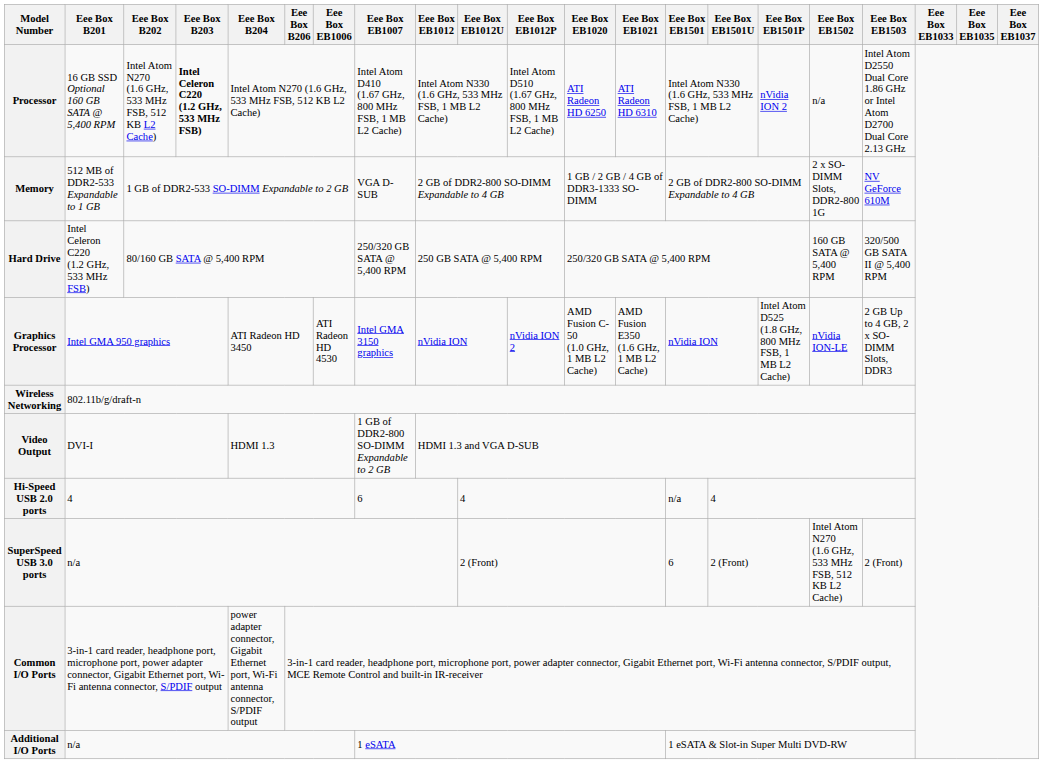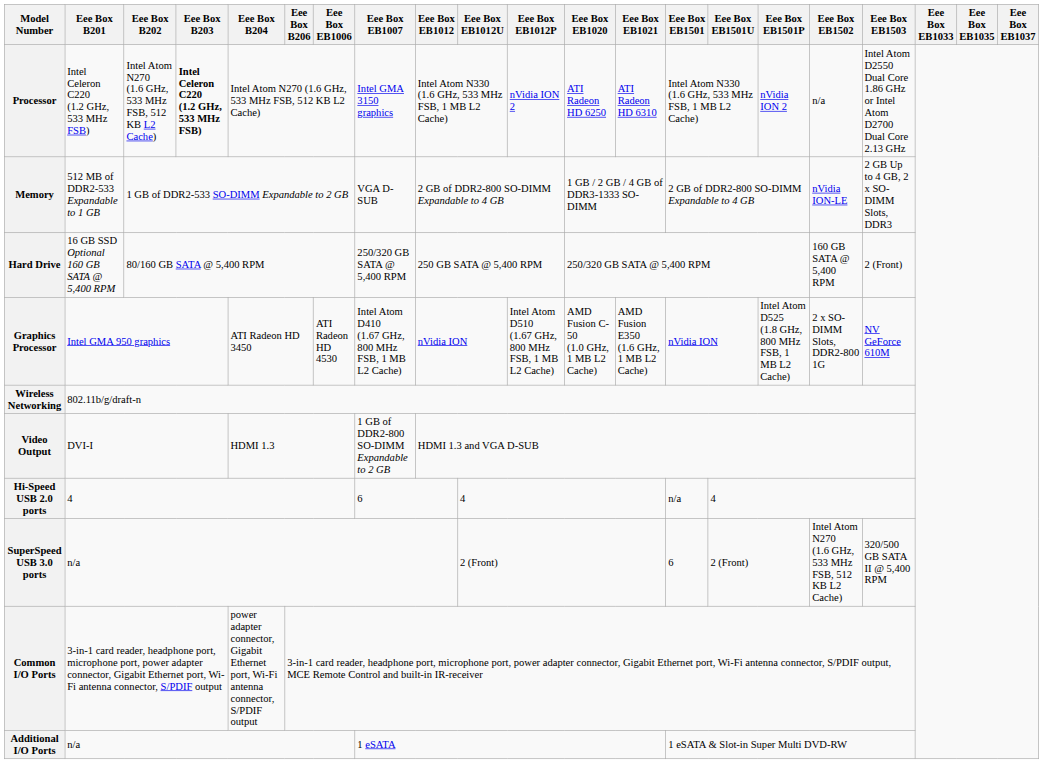 <table class="wikitable">
 <tr>
 <th><strong>Model Number</strong></th>
 <th>Eee Box B201</th>
 <th>Eee Box B202</th>
 <th>Eee Box B203</th>
 <th>Eee Box B204</th>
 <th>Eee Box B206</th>
 <th>Eee Box EB1006</th>
 <th>Eee Box EB1007</th>
 <th>Eee Box EB1012</th>
 <th>Eee Box EB1012U</th>
 <th>Eee Box EB1012P</th>
 <th>Eee Box EB1020</th>
 <th>Eee Box EB1021</th>
 <th>Eee Box EB1501</th>
 <th>Eee Box EB1501U</th>
 <th>Eee Box EB1501P</th>
 <th>Eee Box EB1502</th>
 <th>Eee Box EB1503</th>
 <th>Eee Box EB1033</th>
 <th>Eee Box EB1035</th>
 <th>Eee Box EB1037</th>
 </tr>
 <tr>
 <th><strong>Processor</strong></th>
-<td>16 GB SSD <span> <em>Optional 160 GB SATA @ 5,400 RPM</em></span></td>
+<td colspan=1>Intel Celeron C220 (1.2 GHz, 533 MHz <a href='#'>FSB</a>)</td>
 <td colspan=1>Intel Atom N270 (1.6 GHz, 533 MHz FSB, 512 KB <a href='#'>L2 Cache</a>)</td>
 <td colspan=1><strong>Intel Celeron C220 (1.2 GHz, 533 MHz FSB)</strong></td>
 <td colspan=3>Intel Atom N270 (1.6 GHz, 533 MHz FSB, 512 KB L2 Cache)</td>
-<td colspan=1>Intel Atom D410 (1.67 GHz, 800 MHz FSB, 1 MB L2 Cache)</td>
+<td colspan=1><a href='#'>Intel GMA 3150 graphics</a></td>
 <td colspan=2>Intel Atom N330 (1.6 GHz, 533 MHz FSB, 1 MB L2 Cache)</td>
-<td colspan=1>Intel Atom D510 (1.67 GHz, 800 MHz FSB, 1 MB L2 Cache)</td>
+<td colspan=1><a href='#'>nVidia ION 2</a></td>
 <td colspan=1><a href='#'>ATI Radeon HD 6250</a></td>
 <td colspan=1><a href='#'>ATI Radeon HD 6310</a></td>
 <td colspan=2>Intel Atom N330 (1.6 GHz, 533 MHz FSB, 1 MB L2 Cache)</td>
 <td colspan=1><a href='#'>nVidia ION 2</a></td>
 <td colspan=1>n/a</td>
 <td colspan=1>Intel Atom D2550 Dual Core 1.86 GHz or Intel Atom D2700 Dual Core 2.13 GHz</td>
 </tr>
 <tr>
 <th><strong>Memory</strong></th>
 <td colspan=1>512 MB of DDR2-533 <span> <em>Expandable to 1 GB</em></span></td>
 <td colspan=5>1 GB of DDR2-533 <a href='#'>SO-DIMM</a> <span> <em>Expandable to 2 GB</em></span></td>
 <td colspan=1>VGA D-SUB</td>
 <td colspan=3>2 GB of DDR2-800 SO-DIMM <span> <em>Expandable to 4 GB</em></span></td>
 <td colspan=2>1 GB / 2 GB / 4 GB of DDR3-1333 SO-DIMM</td>
 <td colspan=3>2 GB of DDR2-800 SO-DIMM <span> <em>Expandable to 4 GB</em></span></td>
-<td colspan=1>2 x SO-DIMM Slots, DDR2-800 1G</td>
-<td colspan=1><a href='#'>NV GeForce 610M</a></td>
+<td colspan=1><a href='#'>nVidia ION-LE</a></td>
+<td colspan=1>2 GB Up to 4 GB, 2 x SO-DIMM Slots, DDR3</td>
 </tr>
 <tr>
 <th><strong>Hard Drive</strong></th>
-<td colspan=1>Intel Celeron C220 (1.2 GHz, 533 MHz <a href='#'>FSB</a>)</td>
+<td>16 GB SSD <span> <em>Optional 160 GB SATA @ 5,400 RPM</em></span></td>
 <td colspan=5>80/160 GB <a href='#'>SATA</a> @ 5,400 RPM</td>
 <td colspan=1>250/320 GB SATA @ 5,400 RPM</td>
 <td colspan=3>250 GB SATA @ 5,400 RPM</td>
 <td colspan=5>250/320 GB SATA @ 5,400 RPM</td>
 <td colspan=1>160 GB SATA @ 5,400 RPM</td>
-<td colspan=1>320/500 GB SATA II @ 5,400 RPM</td>
+<td colspan=1>2 (Front)</td>
 </tr>
 <tr>
 <th><strong>Graphics Processor</strong></th>
 <td colspan=3><a href='#'>Intel GMA 950 graphics</a></td>
 <td colspan=2>ATI Radeon HD 3450</td>
 <td>ATI Radeon HD 4530</td>
-<td colspan=1><a href='#'>Intel GMA 3150 graphics</a></td>
+<td colspan=1>Intel Atom D410 (1.67 GHz, 800 MHz FSB, 1 MB L2 Cache)</td>
 <td colspan=2><a href='#'>nVidia ION</a></td>
-<td colspan=1><a href='#'>nVidia ION 2</a></td>
+<td colspan=1>Intel Atom D510 (1.67 GHz, 800 MHz FSB, 1 MB L2 Cache)</td>
 <td colspan=1>AMD Fusion C-50 (1.0 GHz, 1 MB L2 Cache)</td>
 <td colspan=1>AMD Fusion E350 (1.6 GHz, 1 MB L2 Cache)</td>
 <td colspan=2><a href='#'>nVidia ION</a></td>
 <td colspan=1>Intel Atom D525 (1.8 GHz, 800 MHz FSB, 1 MB L2 Cache)</td>
-<td colspan=1><a href='#'>nVidia ION-LE</a></td>
-<td colspan=1>2 GB Up to 4 GB, 2 x SO-DIMM Slots, DDR3</td>
+<td colspan=1>2 x SO-DIMM Slots, DDR2-800 1G</td>
+<td colspan=1><a href='#'>NV GeForce 610M</a></td>
 </tr>
 <tr>
 <th><strong>Wireless Networking</strong></th>
 <td colspan=17>802.11b/g/draft-n</td>
 </tr>
 <tr>
 <th><strong>Video Output</strong></th>
 <td colspan=3>DVI-I</td>
 <td colspan=3>HDMI 1.3</td>
 <td colspan=1>1 GB of DDR2-800 SO-DIMM <span> <em>Expandable to 2 GB</em></span></td>
 <td colspan=10>HDMI 1.3 and VGA D-SUB</td>
 </tr>
 <tr>
 <th><strong>Hi-Speed USB 2.0 ports</strong></th>
 <td colspan=6>4</td>
 <td colspan=2>6</td>
 <td colspan=4>4</td>
 <td colspan=1>n/a</td>
 <td colspan=4>4</td>
 </tr>
 <tr>
 <th><strong>SuperSpeed USB 3.0 ports</strong></th>
 <td colspan=8>n/a</td>
 <td colspan=4>2 (Front)</td>
 <td colspan=1>6</td>
 <td colspan=2>2 (Front)</td>
 <td colspan=1>Intel Atom N270 (1.6 GHz, 533 MHz FSB, 512 KB L2 Cache)</td>
-<td colspan=1>2 (Front)</td>
+<td colspan=1>320/500 GB SATA II @ 5,400 RPM</td>
 </tr>
 <tr>
 <th><strong>Common I/O Ports</strong></th>
 <td colspan=3>3-in-1 card reader, headphone port, microphone port, power adapter connector, Gigabit Ethernet port, Wi-Fi antenna connector, <a href='#'>S/PDIF</a> output</td>
 <td>power adapter connector, Gigabit Ethernet port, Wi-Fi antenna connector, S/PDIF output</td>
 <td colspan=13>3-in-1 card reader, headphone port, microphone port, power adapter connector, Gigabit Ethernet port, Wi-Fi antenna connector, S/PDIF output, MCE Remote Control and built-in IR-receiver</td>
 </tr>
 <tr>
 <th><strong>Additional I/O Ports</strong></th>
 <td colspan=6>n/a</td>
 <td colspan=6>1 <a href='#'>eSATA</a></td>
 <td colspan=5>1 eSATA & Slot-in Super Multi DVD-RW</td>
 </tr>
 </table>
